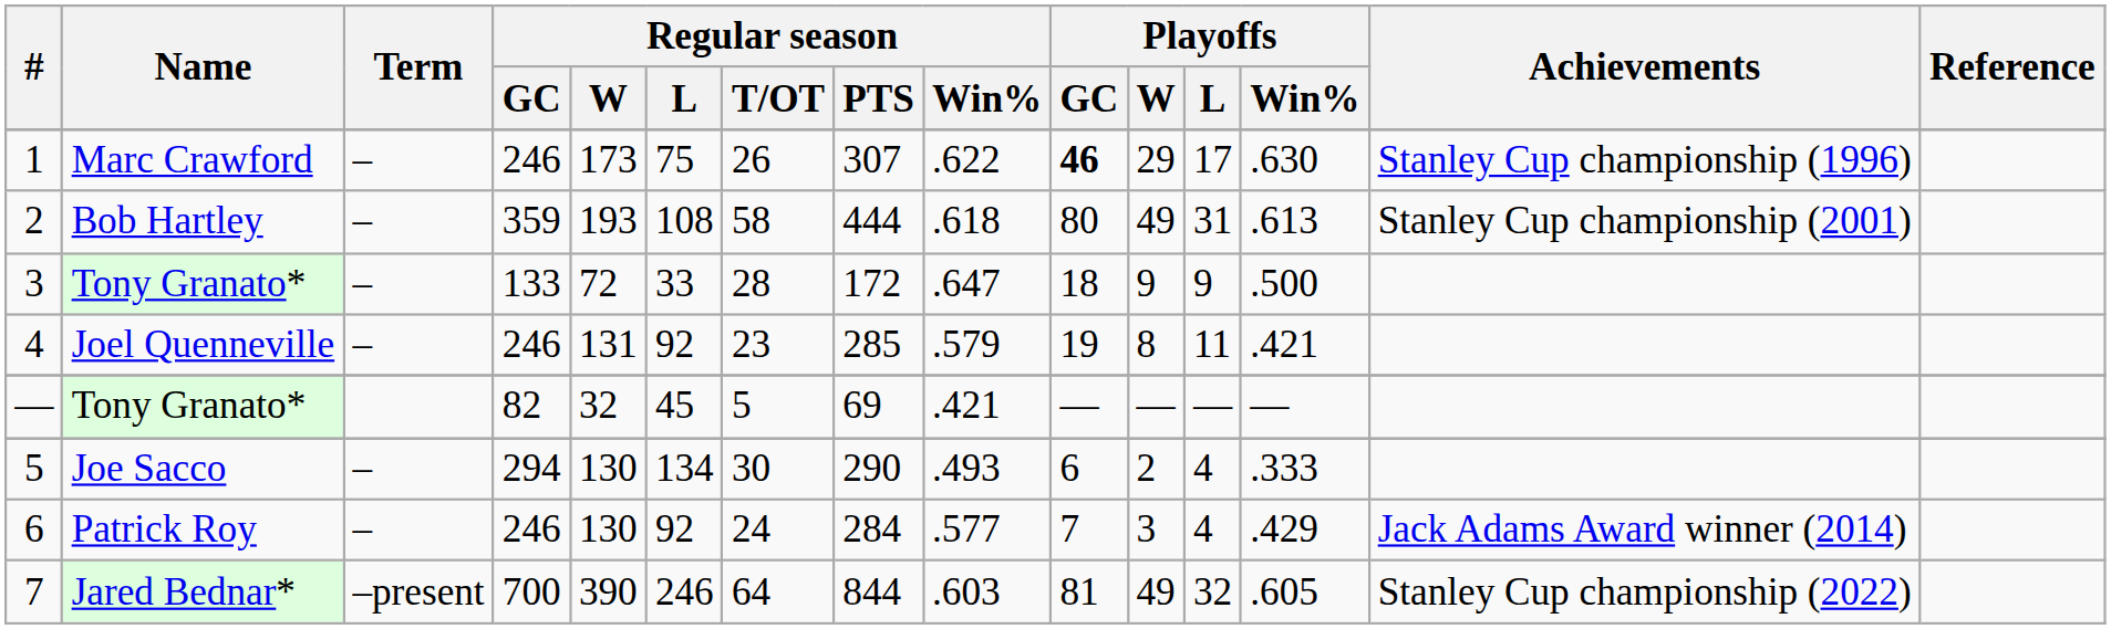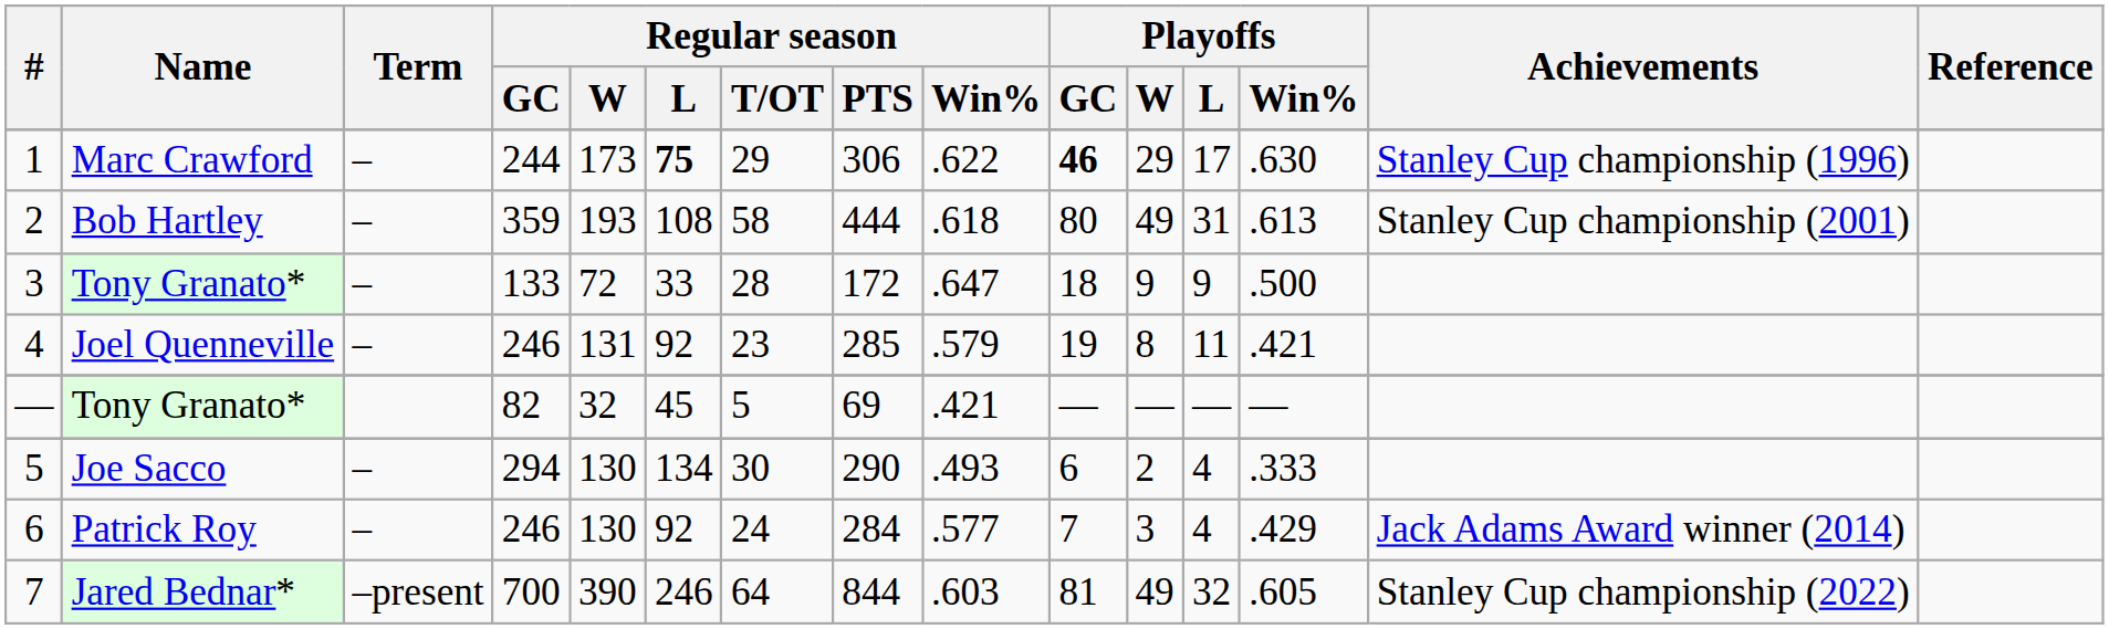 <table class="wikitable">
 <tr>
 <th rowspan="2">#</th>
 <th rowspan="2">Name</th>
 <th rowspan="2">Term</th>
 <th colspan="6">Regular season</th>
 <th colspan="4">Playoffs</th>
 <th rowspan="2">Achievements</th>
 <th rowspan="2">Reference</th>
 </tr>
 <tr>
 <th>GC</th>
 <th>W</th>
 <th>L</th>
 <th>T/OT</th>
 <th>PTS</th>
 <th>Win%</th>
 <th>GC</th>
 <th>W</th>
 <th>L</th>
 <th>Win%</th>
 </tr>
 <tr>
 </tr>
 <tr>
 <td align=center>1</td>
 <td><a href='#'>Marc Crawford</a></td>
 <td>–</td>
-<td>246</td>
+<td>244</td>
 <td>173</td>
-<td>75</td>
-<td>26</td>
-<td>307</td>
+<td><strong>75</strong></td>
+<td>29</td>
+<td>306</td>
 <td>.622</td>
 <td><strong>46</strong></td>
 <td>29</td>
 <td>17</td>
 <td>.630</td>
 <td><a href='#'>Stanley Cup</a> championship (<a href='#'>1996</a>)</td>
 <td align=center></td>
 </tr>
 <tr>
 <td align=center>2</td>
 <td><a href='#'>Bob Hartley</a></td>
 <td>–</td>
 <td>359</td>
 <td>193</td>
 <td>108</td>
 <td>58</td>
 <td>444</td>
 <td>.618</td>
 <td>80</td>
 <td>49</td>
 <td>31</td>
 <td>.613</td>
 <td>Stanley Cup championship (<a href='#'>2001</a>)</td>
 <td align=center></td>
 </tr>
 <tr>
 <td align=center>3</td>
 <td style="background-color:#ddffdd"><a href='#'>Tony Granato</a>*</td>
 <td>–</td>
 <td>133</td>
 <td>72</td>
 <td>33</td>
 <td>28</td>
 <td>172</td>
 <td>.647</td>
 <td>18</td>
 <td>9</td>
 <td>9</td>
 <td>.500</td>
 <td></td>
 <td align=center></td>
 </tr>
 <tr>
 <td align=center>4</td>
 <td><a href='#'>Joel Quenneville</a></td>
 <td>–</td>
 <td>246</td>
 <td>131</td>
 <td>92</td>
 <td>23</td>
 <td>285</td>
 <td>.579</td>
 <td>19</td>
 <td>8</td>
 <td>11</td>
 <td>.421</td>
 <td></td>
 <td align=center></td>
 </tr>
 <tr>
 </tr>
 <tr>
 <td align=center>—</td>
 <td style="background-color:#ddffdd">Tony Granato*</td>
 <td></td>
 <td>82</td>
 <td>32</td>
 <td>45</td>
 <td>5</td>
 <td>69</td>
 <td>.421</td>
 <td>—</td>
 <td>—</td>
 <td>—</td>
 <td>—</td>
 <td></td>
 <td align=center></td>
 </tr>
 <tr>
 </tr>
 <tr>
 <td align=center>5</td>
 <td><a href='#'>Joe Sacco</a></td>
 <td>–</td>
 <td>294</td>
 <td>130</td>
 <td>134</td>
 <td>30</td>
 <td>290</td>
 <td>.493</td>
 <td>6</td>
 <td>2</td>
 <td>4</td>
 <td>.333</td>
 <td></td>
 <td align=center></td>
 </tr>
 <tr>
 <td align=center>6</td>
 <td><a href='#'>Patrick Roy</a></td>
 <td>–</td>
 <td>246</td>
 <td>130</td>
 <td>92</td>
 <td>24</td>
 <td>284</td>
 <td>.577</td>
 <td>7</td>
 <td>3</td>
 <td>4</td>
 <td>.429</td>
 <td><a href='#'>Jack Adams Award</a> winner (<a href='#'>2014</a>)</td>
 <td align=center></td>
 </tr>
 <tr>
 <td align=center>7</td>
 <td style="background-color:#ddffdd"><a href='#'>Jared Bednar</a>*</td>
 <td>–present</td>
 <td>700</td>
 <td>390</td>
 <td>246</td>
 <td>64</td>
 <td>844</td>
 <td>.603</td>
 <td>81</td>
 <td>49</td>
 <td>32</td>
 <td>.605</td>
 <td>Stanley Cup championship (<a href='#'>2022</a>)</td>
 <td align=center></td>
 </tr>
 </table>
